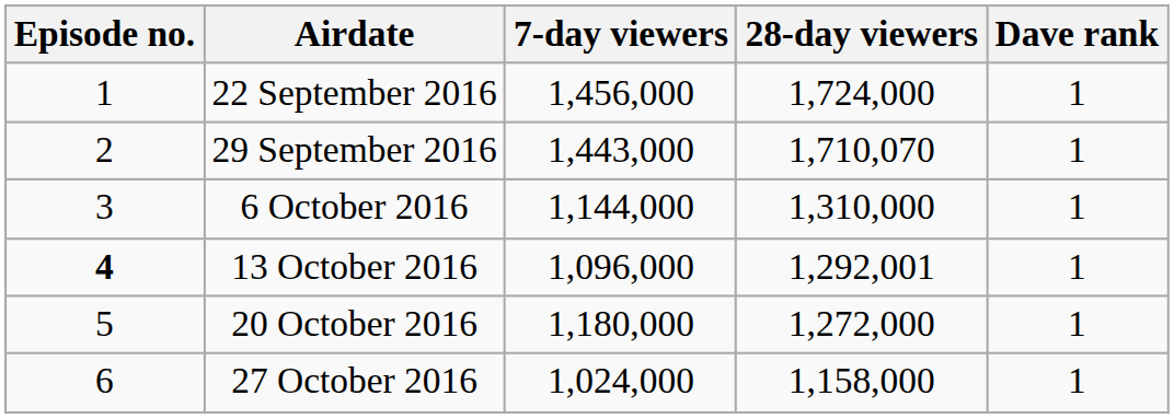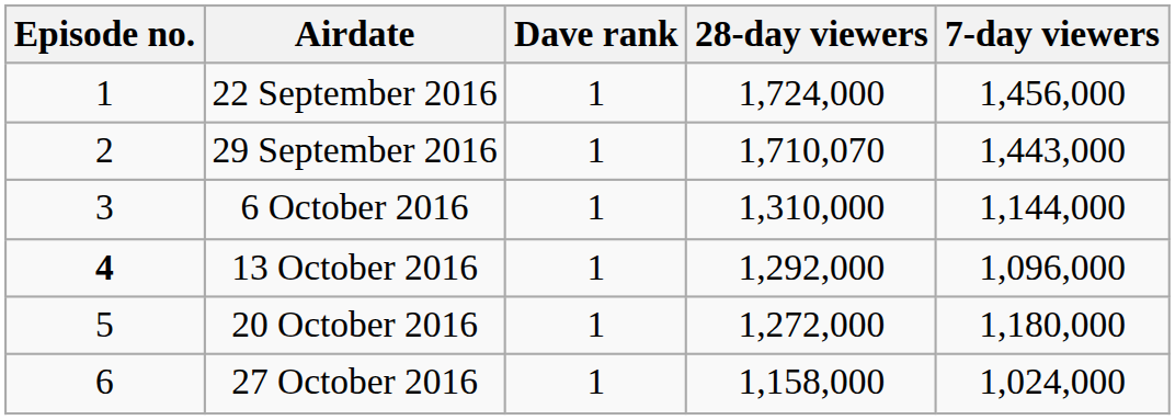 <table class="wikitable" style="text-align:center;">
 <tr>
 <th scope="col">Episode no.</th>
 <th scope="col">Airdate</th>
+<th scope="col">Dave rank</th>
+<th scope="col">28-day viewers</th>
 <th scope="col">7-day viewers</th>
-<th scope="col">28-day viewers</th>
-<th scope="col">Dave rank</th>
 </tr>
 <tr>
 <td>1</td>
 <td>22 September 2016</td>
+<td>1</td>
+<td>1,724,000</td>
 <td>1,456,000</td>
-<td>1,724,000</td>
-<td>1</td>
 </tr>
 <tr>
 <td>2</td>
 <td>29 September 2016</td>
+<td>1</td>
+<td>1,710,070</td>
 <td>1,443,000</td>
-<td>1,710,070</td>
-<td>1</td>
 </tr>
 <tr>
 <td>3</td>
 <td>6 October 2016</td>
+<td>1</td>
+<td>1,310,000</td>
 <td>1,144,000</td>
-<td>1,310,000</td>
-<td>1</td>
 </tr>
 <tr>
 <td><strong>4</strong></td>
 <td>13 October 2016</td>
+<td>1</td>
+<td>1,292,000</td>
 <td>1,096,000</td>
-<td>1,292,001</td>
-<td>1</td>
 </tr>
 <tr>
 <td>5</td>
 <td>20 October 2016</td>
+<td>1</td>
+<td>1,272,000</td>
 <td>1,180,000</td>
-<td>1,272,000</td>
-<td>1</td>
 </tr>
 <tr>
 <td>6</td>
 <td>27 October 2016</td>
+<td>1</td>
+<td>1,158,000</td>
 <td>1,024,000</td>
-<td>1,158,000</td>
-<td>1</td>
 </tr>
 </table>
